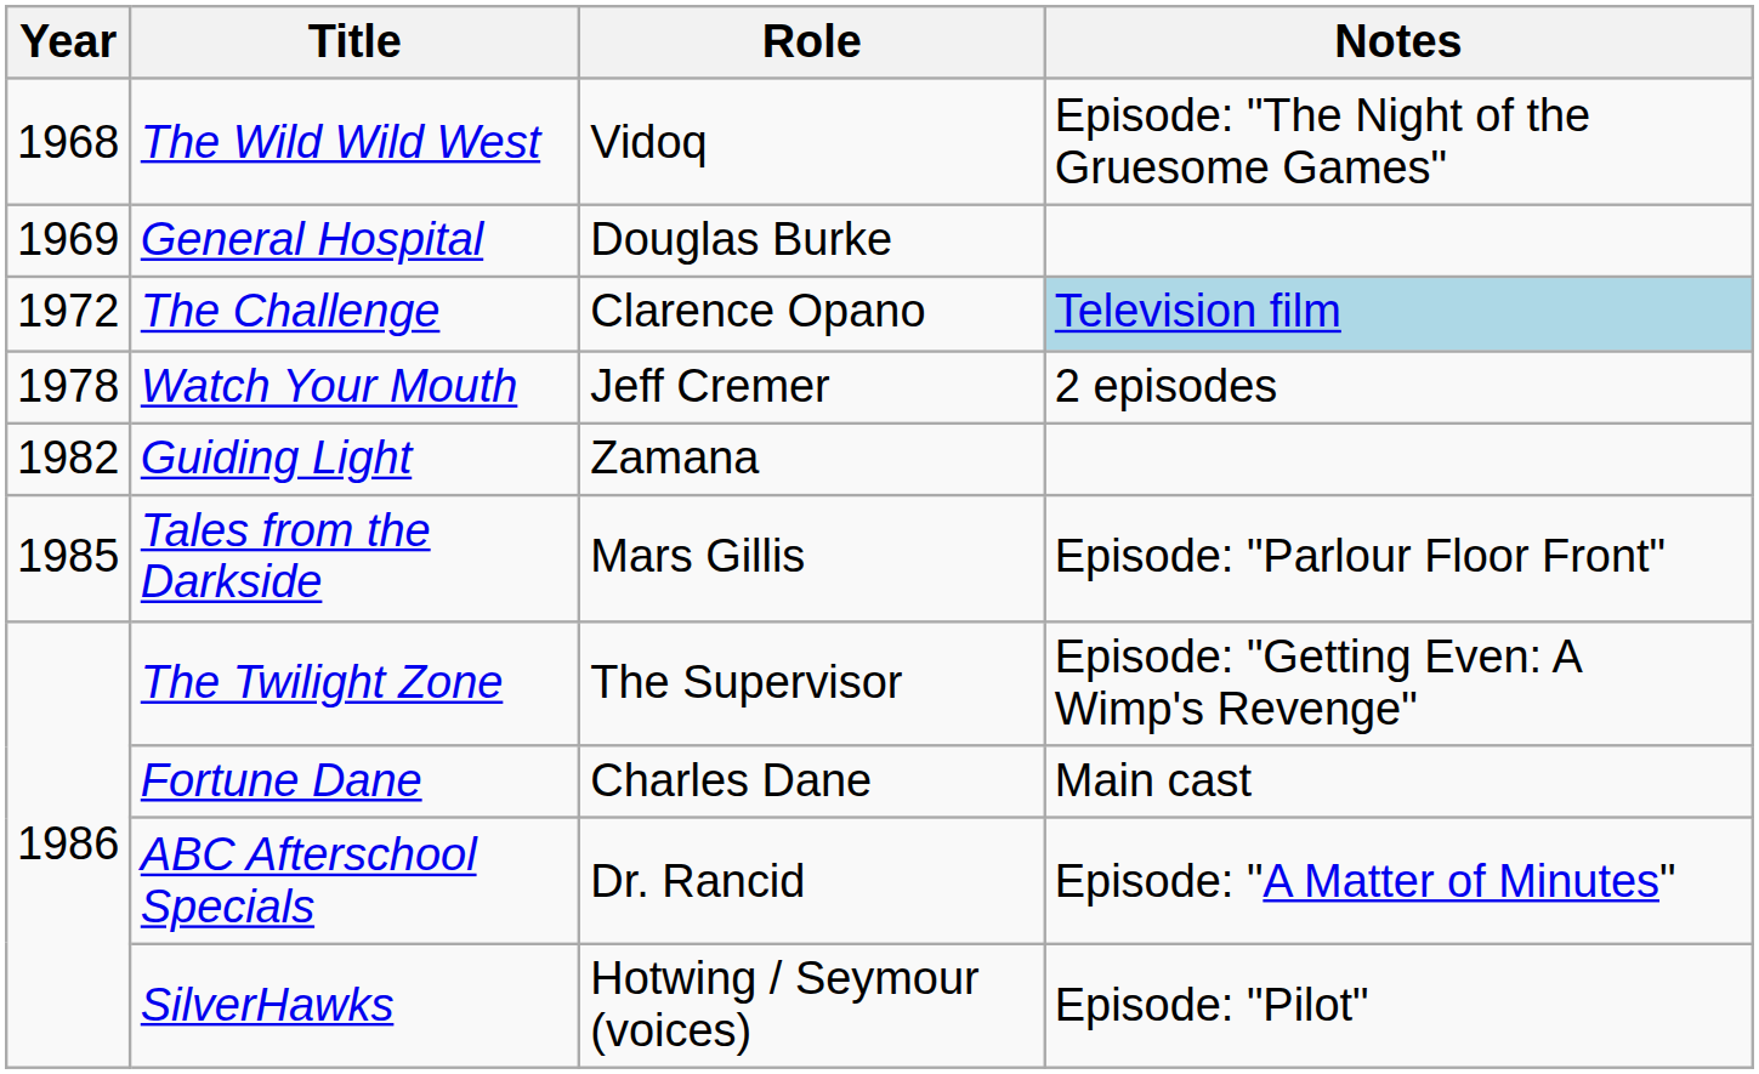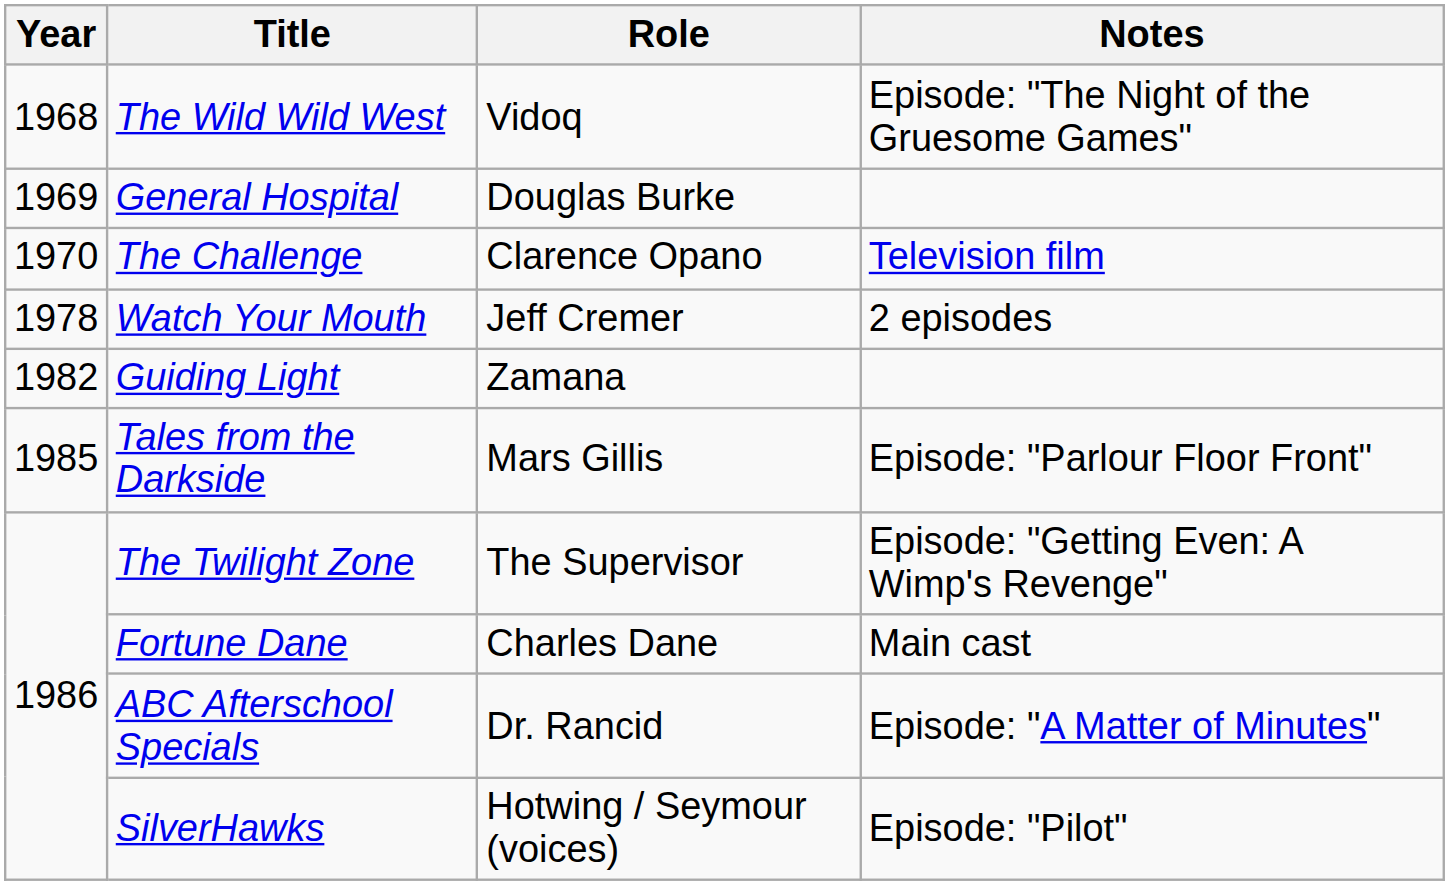 <table class="wikitable sortable">
 <tr>
 <th>Year</th>
 <th>Title</th>
 <th>Role</th>
 <th>Notes</th>
 </tr>
 <tr>
 <td>1968</td>
 <td><em><a href='#'>The Wild Wild West</a></em></td>
 <td>Vidoq</td>
 <td>Episode: "The Night of the Gruesome Games"</td>
 </tr>
 <tr>
 <td>1969</td>
 <td><em><a href='#'>General Hospital</a></em></td>
 <td>Douglas Burke</td>
 <td></td>
 </tr>
 <tr>
-<td>1972</td>
+<td>1970</td>
 <td><a href='#'><em>The Challenge</em></a></td>
 <td>Clarence Opano</td>
-<td style="background: lightblue;"><a href='#'>Television film</a></td>
+<td><a href='#'>Television film</a></td>
 </tr>
 <tr>
 <td>1978</td>
 <td><a href='#'><em>Watch Your Mouth</em></a></td>
 <td>Jeff Cremer</td>
 <td>2 episodes</td>
 </tr>
 <tr>
 <td>1982</td>
 <td><em><a href='#'>Guiding Light</a></em></td>
 <td>Zamana</td>
 <td></td>
 </tr>
 <tr>
 <td>1985</td>
 <td><em><a href='#'>Tales from the Darkside</a></em></td>
 <td>Mars Gillis</td>
 <td>Episode: "Parlour Floor Front"</td>
 </tr>
 <tr>
 <td rowspan="4">1986</td>
 <td><a href='#'><em>The Twilight Zone</em></a></td>
 <td>The Supervisor</td>
 <td>Episode: "Getting Even: A Wimp's Revenge"</td>
 </tr>
 <tr>
 <td><em><a href='#'>Fortune Dane</a></em></td>
 <td>Charles Dane</td>
 <td>Main cast</td>
 </tr>
 <tr>
 <td><a href='#'><em>ABC Afterschool Specials</em></a></td>
 <td>Dr. Rancid</td>
 <td>Episode: "<a href='#'>A Matter of Minutes</a>"</td>
 </tr>
 <tr>
 <td><em><a href='#'>SilverHawks</a></em></td>
 <td>Hotwing / Seymour (voices)</td>
 <td>Episode: "Pilot"</td>
 </tr>
 </table>
